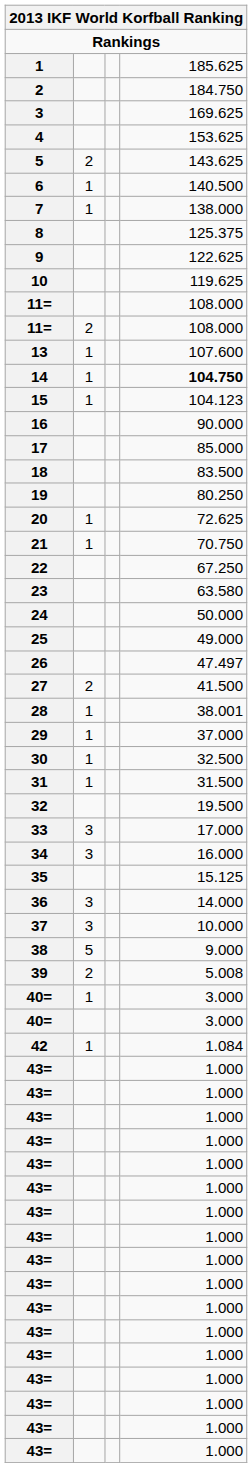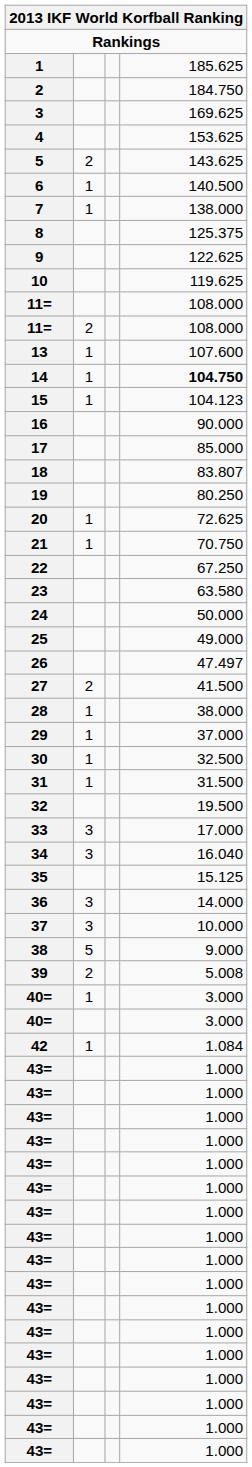 <table class="wikitable collapsible collapsed" style="font-size: 90%; float: left; margin-left: 1em;">
 <tr>
 <th colspan="4">2013 IKF World Korfball Ranking</th>
 </tr>
 <tr>
 <td colspan=4 align="center"><strong>Rankings </strong></td>
 </tr>
 <tr>
 <th>1</th>
 <td align="center"></td>
 <td></td>
 <td align="right">185.625</td>
 </tr>
 <tr>
 <th>2</th>
 <td align="center"></td>
 <td></td>
 <td align="right">184.750</td>
 </tr>
 <tr>
 <th>3</th>
 <td align="center"></td>
 <td></td>
 <td align="right">169.625</td>
 </tr>
 <tr>
 <th>4</th>
 <td align="center"></td>
 <td></td>
 <td align="right">153.625</td>
 </tr>
 <tr>
 <th>5</th>
 <td align="center">2</td>
 <td></td>
 <td align="right">143.625</td>
 </tr>
 <tr>
 <th>6</th>
 <td align="center">1</td>
 <td></td>
 <td align="right">140.500</td>
 </tr>
 <tr>
 <th>7</th>
 <td align="center">1</td>
 <td></td>
 <td align="right">138.000</td>
 </tr>
 <tr>
 <th>8</th>
 <td align="center"></td>
 <td></td>
 <td align="right">125.375</td>
 </tr>
 <tr>
 <th>9</th>
 <td align="center"></td>
 <td></td>
 <td align="right">122.625</td>
 </tr>
 <tr>
 <th>10</th>
 <td align="center"></td>
 <td></td>
 <td align="right">119.625</td>
 </tr>
 <tr>
 <th>11=</th>
 <td align="center"></td>
 <td></td>
 <td align="right">108.000</td>
 </tr>
 <tr>
 <th>11=</th>
 <td align="center">2</td>
 <td></td>
 <td align="right">108.000</td>
 </tr>
 <tr>
 <th>13</th>
 <td align="center">1</td>
 <td></td>
 <td align="right">107.600</td>
 </tr>
 <tr>
 <th>14</th>
 <td align="center">1</td>
 <td></td>
 <td align="right"><strong>104.750</strong></td>
 </tr>
 <tr>
 <th>15</th>
 <td align="center">1</td>
 <td></td>
 <td align="right">104.123</td>
 </tr>
 <tr>
 <th>16</th>
 <td align="center"></td>
 <td></td>
 <td align="right">90.000</td>
 </tr>
 <tr>
 <th>17</th>
 <td align="center"></td>
 <td></td>
 <td align="right">85.000</td>
 </tr>
 <tr>
 <th>18</th>
 <td align="center"></td>
 <td></td>
-<td align="right">83.500</td>
+<td align="right">83.807</td>
 </tr>
 <tr>
 <th>19</th>
 <td align="center"></td>
 <td></td>
 <td align="right">80.250</td>
 </tr>
 <tr>
 <th>20</th>
 <td align="center">1</td>
 <td></td>
 <td align="right">72.625</td>
 </tr>
 <tr>
 <th>21</th>
 <td align="center">1</td>
 <td></td>
 <td align="right">70.750</td>
 </tr>
 <tr>
 <th>22</th>
 <td align="center"></td>
 <td></td>
 <td align="right">67.250</td>
 </tr>
 <tr>
 <th>23</th>
 <td align="center"></td>
 <td></td>
 <td align="right">63.580</td>
 </tr>
 <tr>
 <th>24</th>
 <td align="center"></td>
 <td></td>
 <td align="right">50.000</td>
 </tr>
 <tr>
 <th>25</th>
 <td align="center"></td>
 <td></td>
 <td align="right">49.000</td>
 </tr>
 <tr>
 <th>26</th>
 <td align="center"></td>
 <td></td>
 <td align="right">47.497</td>
 </tr>
 <tr>
 <th>27</th>
 <td align="center">2</td>
 <td></td>
 <td align="right">41.500</td>
 </tr>
 <tr>
 <th>28</th>
 <td align="center">1</td>
 <td></td>
-<td align="right">38.001</td>
+<td align="right">38.000</td>
 </tr>
 <tr>
 <th>29</th>
 <td align="center">1</td>
 <td></td>
 <td align="right">37.000</td>
 </tr>
 <tr>
 <th>30</th>
 <td align="center">1</td>
 <td></td>
 <td align="right">32.500</td>
 </tr>
 <tr>
 <th>31</th>
 <td align="center">1</td>
 <td></td>
 <td align="right">31.500</td>
 </tr>
 <tr>
 <th>32</th>
 <td align="center"></td>
 <td></td>
 <td align="right">19.500</td>
 </tr>
 <tr>
 <th>33</th>
 <td align="center">3</td>
 <td></td>
 <td align="right">17.000</td>
 </tr>
 <tr>
 <th>34</th>
 <td align="center">3</td>
 <td></td>
-<td align="right">16.000</td>
+<td align="right">16.040</td>
 </tr>
 <tr>
 <th>35</th>
 <td align="center"></td>
 <td></td>
 <td align="right">15.125</td>
 </tr>
 <tr>
 <th>36</th>
 <td align="center">3</td>
 <td></td>
 <td align="right">14.000</td>
 </tr>
 <tr>
 <th>37</th>
 <td align="center">3</td>
 <td></td>
 <td align="right">10.000</td>
 </tr>
 <tr>
 <th>38</th>
 <td align="center">5</td>
 <td></td>
 <td align="right">9.000</td>
 </tr>
 <tr>
 <th>39</th>
 <td align="center">2</td>
 <td></td>
 <td align="right">5.008</td>
 </tr>
 <tr>
 <th>40=</th>
 <td align="center">1</td>
 <td></td>
 <td align="right">3.000</td>
 </tr>
 <tr>
 <th>40=</th>
 <td align="center"></td>
 <td></td>
 <td align="right">3.000</td>
 </tr>
 <tr>
 <th>42</th>
 <td align="center">1</td>
 <td></td>
 <td align="right">1.084</td>
 </tr>
 <tr>
 <th>43=</th>
 <td align="center"></td>
 <td></td>
 <td align="right">1.000</td>
 </tr>
 <tr>
 <th>43=</th>
 <td align="center"></td>
 <td></td>
 <td align="right">1.000</td>
 </tr>
 <tr>
 <th>43=</th>
 <td align="center"></td>
 <td></td>
 <td align="right">1.000</td>
 </tr>
 <tr>
 <th>43=</th>
 <td align="center"></td>
 <td></td>
 <td align="right">1.000</td>
 </tr>
 <tr>
 <th>43=</th>
 <td align="center"></td>
 <td></td>
 <td align="right">1.000</td>
 </tr>
 <tr>
 <th>43=</th>
 <td align="center"></td>
 <td></td>
 <td align="right">1.000</td>
 </tr>
 <tr>
 <th>43=</th>
 <td align="center"></td>
 <td></td>
 <td align="right">1.000</td>
 </tr>
 <tr>
 <th>43=</th>
 <td align="center"></td>
 <td></td>
 <td align="right">1.000</td>
 </tr>
 <tr>
 <th>43=</th>
 <td align="center"></td>
 <td></td>
 <td align="right">1.000</td>
 </tr>
 <tr>
 <th>43=</th>
 <td align="center"></td>
 <td></td>
 <td align="right">1.000</td>
 </tr>
 <tr>
 <th>43=</th>
 <td align="center"></td>
 <td></td>
 <td align="right">1.000</td>
 </tr>
 <tr>
 <th>43=</th>
 <td align="center"></td>
 <td></td>
 <td align="right">1.000</td>
 </tr>
 <tr>
 <th>43=</th>
 <td align="center"></td>
 <td></td>
 <td align="right">1.000</td>
 </tr>
 <tr>
 <th>43=</th>
 <td align="center"></td>
 <td></td>
 <td align="right">1.000</td>
 </tr>
 <tr>
 <th>43=</th>
 <td align="center"></td>
 <td></td>
 <td align="right">1.000</td>
 </tr>
 <tr>
 <th>43=</th>
 <td align="center"></td>
 <td></td>
 <td align="right">1.000</td>
 </tr>
 <tr>
 <th>43=</th>
 <td align="center"></td>
 <td></td>
 <td align="right">1.000</td>
 </tr>
 </table>
